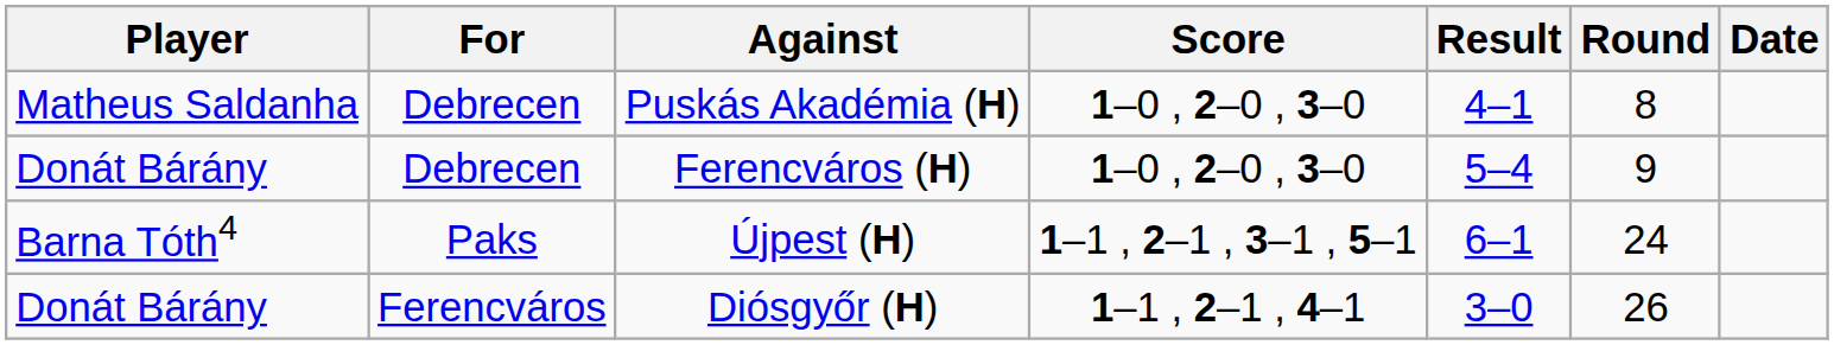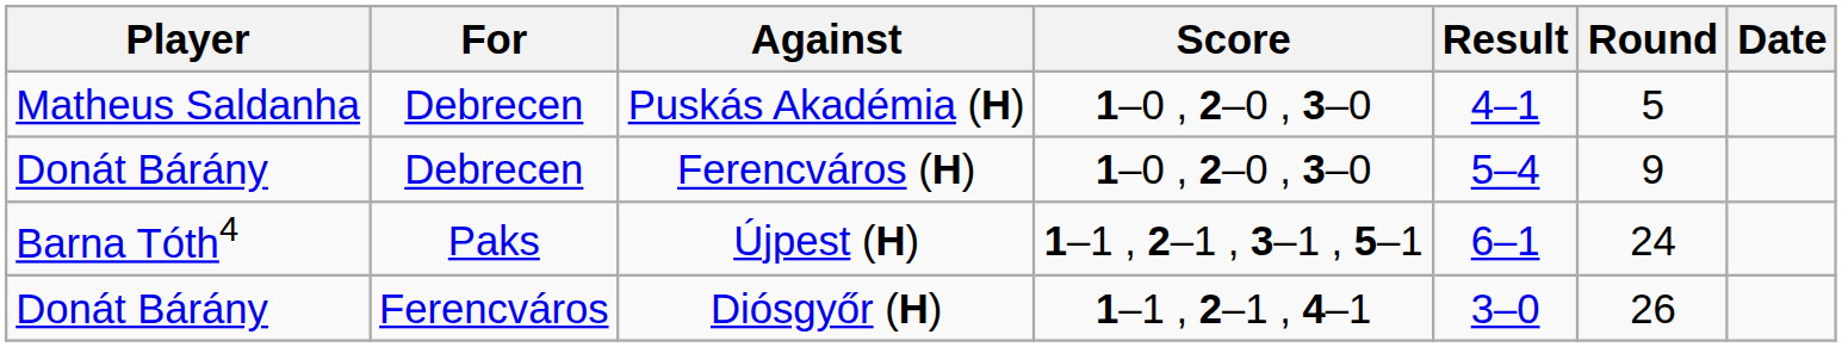 <table class="wikitable" style="text-align:center; font-size:95%;">
 <tr>
 <th>Player</th>
 <th>For</th>
 <th>Against</th>
 <th>Score</th>
 <th>Result</th>
 <th>Round</th>
 <th>Date</th>
 </tr>
 <tr>
 <td align="left"> <a href='#'>Matheus Saldanha</a></td>
 <td><a href='#'>Debrecen</a></td>
 <td><a href='#'>Puskás Akadémia</a> (<strong>H</strong>)</td>
 <td><strong>1</strong>–0 , <strong>2</strong>–0 , <strong>3</strong>–0 </td>
 <td><a href='#'>4–1</a></td>
-<td>8</td>
+<td>5</td>
 <td></td>
 </tr>
 <tr>
 <td align="left"> <a href='#'>Donát Bárány</a></td>
 <td><a href='#'>Debrecen</a></td>
 <td><a href='#'>Ferencváros</a> (<strong>H</strong>)</td>
 <td><strong>1</strong>–0 , <strong>2</strong>–0 , <strong>3</strong>–0 </td>
 <td><a href='#'>5–4</a></td>
 <td>9</td>
 <td></td>
 </tr>
 <tr>
 <td align="left"> <a href='#'>Barna Tóth</a><sup>4</sup></td>
 <td><a href='#'>Paks</a></td>
 <td><a href='#'>Újpest</a> (<strong>H</strong>)</td>
 <td><strong>1</strong>–1 , <strong>2</strong>–1 , <strong>3</strong>–1 , <strong>5</strong>–1 </td>
 <td><a href='#'>6–1</a></td>
 <td>24</td>
 <td></td>
 </tr>
 <tr>
 <td align="left"> <a href='#'>Donát Bárány</a></td>
 <td><a href='#'>Ferencváros</a></td>
 <td><a href='#'>Diósgyőr</a> (<strong>H</strong>)</td>
 <td><strong>1</strong>–1 , <strong>2</strong>–1 , <strong>4</strong>–1 </td>
 <td><a href='#'>3–0</a></td>
 <td>26</td>
 <td></td>
 </tr>
 </table>
